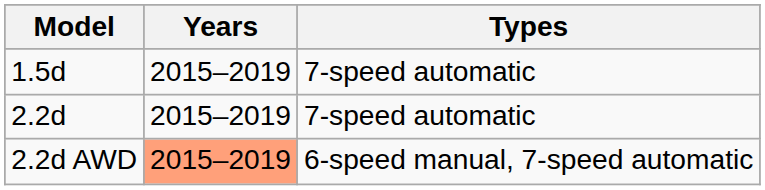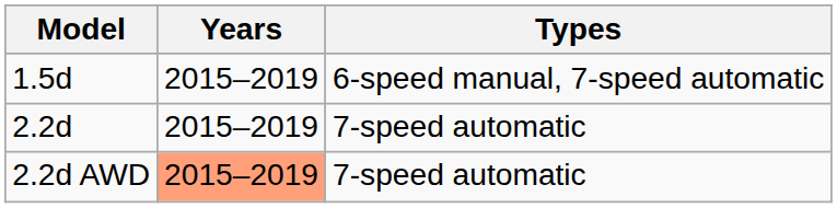 <table class="wikitable sortable collapsible">
 <tr>
 <th>Model</th>
 <th>Years</th>
 <th>Types</th>
 </tr>
 <tr>
 <td>1.5d</td>
 <td>2015–2019</td>
-<td>7-speed automatic</td>
+<td>6-speed manual, 7-speed automatic</td>
 </tr>
 <tr>
 <td>2.2d</td>
 <td>2015–2019</td>
 <td>7-speed automatic</td>
 </tr>
 <tr>
 <td>2.2d AWD</td>
 <td style="background: lightsalmon;">2015–2019</td>
-<td>6-speed manual, 7-speed automatic</td>
+<td>7-speed automatic</td>
 </tr>
 </table>
